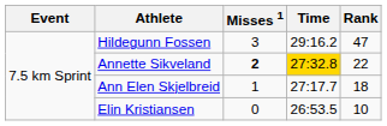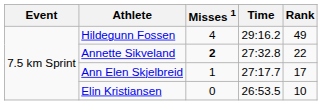 <table class="wikitable" style="font-size:90%">
 <tr>
 <th>Event</th>
 <th>Athlete</th>
 <th>Misses <sup>1</sup></th>
 <th>Time</th>
 <th>Rank</th>
 </tr>
 <tr>
 <td rowspan="4">7.5 km Sprint</td>
 <td><a href='#'>Hildegunn Fossen</a></td>
-<td align="center">3</td>
+<td align="center">4</td>
 <td align="center">29:16.2</td>
-<td align="center">47</td>
+<td align="center">49</td>
 </tr>
 <tr>
 <td><a href='#'>Annette Sikveland</a></td>
 <td align="center"><strong>2</strong></td>
-<td align="center" style="background: gold;">27:32.8</td>
+<td align="center">27:32.8</td>
 <td align="center">22</td>
 </tr>
 <tr>
 <td><a href='#'>Ann Elen Skjelbreid</a></td>
 <td align="center">1</td>
 <td align="center">27:17.7</td>
-<td align="center">18</td>
+<td align="center">17</td>
 </tr>
 <tr>
 <td><a href='#'>Elin Kristiansen</a></td>
 <td align="center">0</td>
 <td align="center">26:53.5</td>
 <td align="center">10</td>
 </tr>
 </table>
